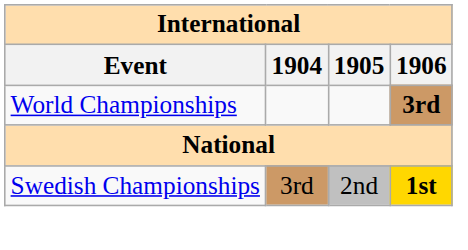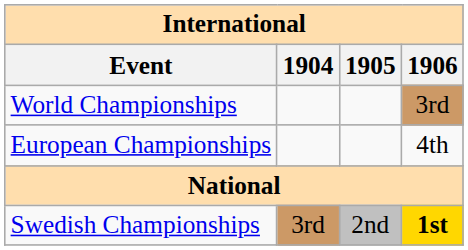 <table class="wikitable" style="text-align:center">
 <tr>
 <th style="background-color: #ffdead; " colspan=4 align=center><strong>International</strong></th>
 </tr>
 <tr>
 <th>Event</th>
 <th>1904</th>
 <th>1905</th>
 <th>1906</th>
 </tr>
 <tr>
 <td align=left><a href='#'>World Championships</a></td>
 <td></td>
 <td></td>
-<td bgcolor=cc9966><strong>3rd</strong></td>
+<td bgcolor=cc9966>3rd</td>
+</tr>
+<tr>
+<td align=left><a href='#'>European Championships</a></td>
+<td></td>
+<td></td>
+<td>4th</td>
 </tr>
 <tr>
 <th style="background-color: #ffdead; " colspan=4 align=center><strong>National</strong></th>
 </tr>
 <tr>
 <td align=left><a href='#'>Swedish Championships</a></td>
 <td bgcolor=cc9966>3rd</td>
 <td bgcolor=silver>2nd</td>
 <td bgcolor=gold><strong>1st</strong></td>
 </tr>
 </table>
